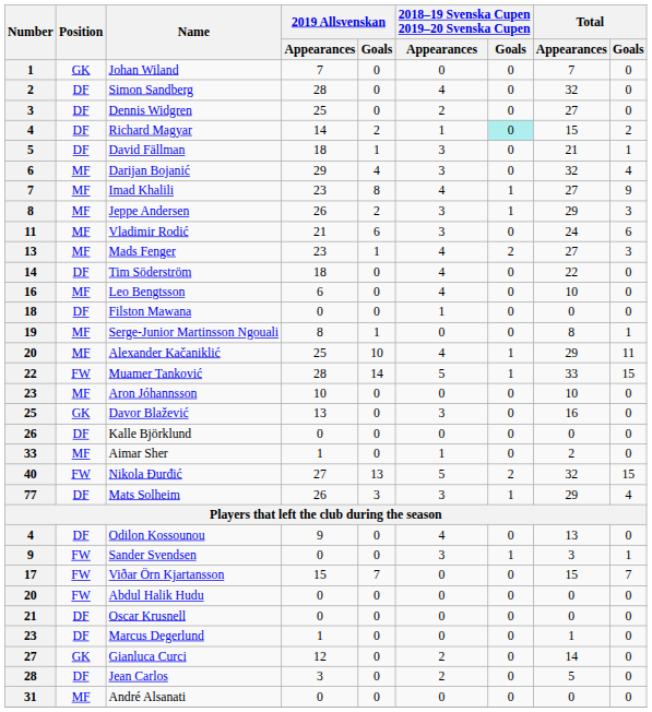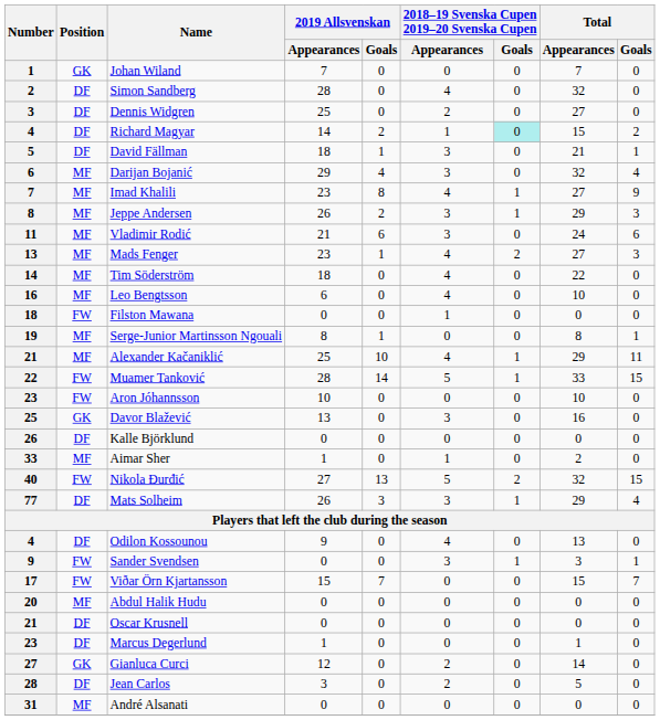 <table class="wikitable sortable plainrowheaders" style="text-align:center">
 <tr>
 <th rowspan="2" scope="col">Number</th>
 <th rowspan="2" scope="col">Position</th>
 <th rowspan="2" scope="col">Name</th>
 <th colspan="2"><a href='#'>2019 Allsvenskan</a></th>
 <th colspan="2"><a href='#'>2018–19 Svenska Cupen</a><br><a href='#'>2019–20 Svenska Cupen</a></th>
 <th colspan="2">Total</th>
 </tr>
 <tr>
 <th>Appearances</th>
 <th>Goals</th>
 <th>Appearances</th>
 <th>Goals</th>
 <th>Appearances</th>
 <th>Goals</th>
 </tr>
 <tr>
 <th style="text-align:center" scope="row">1</th>
 <td><a href='#'>GK</a></td>
 <td style="text-align:left;"><a href='#'>Johan Wiland</a><br></td>
 <td>7</td>
 <td>0<br></td>
 <td>0</td>
 <td>0<br></td>
 <td>7</td>
 <td>0</td>
 </tr>
 <tr>
 <th style="text-align:center" scope="row">2</th>
 <td><a href='#'>DF</a></td>
 <td style="text-align:left;"><a href='#'>Simon Sandberg</a><br></td>
 <td>28</td>
 <td>0<br></td>
 <td>4</td>
 <td>0<br></td>
 <td>32</td>
 <td>0</td>
 </tr>
 <tr>
 <th style="text-align:center" scope="row">3</th>
 <td><a href='#'>DF</a></td>
 <td style="text-align:left;"><a href='#'>Dennis Widgren</a><br></td>
 <td>25</td>
 <td>0<br></td>
 <td>2</td>
 <td>0<br></td>
 <td>27</td>
 <td>0</td>
 </tr>
 <tr>
 <th style="text-align:center" scope="row">4</th>
 <td><a href='#'>DF</a></td>
 <td style="text-align:left;"><a href='#'>Richard Magyar</a><br></td>
 <td>14</td>
 <td>2<br></td>
 <td>1</td>
 <td style="background: paleturquoise;">0<br></td>
 <td>15</td>
 <td>2</td>
 </tr>
 <tr>
 <th style="text-align:center" scope="row">5</th>
 <td><a href='#'>DF</a></td>
 <td style="text-align:left;"><a href='#'>David Fällman</a><br></td>
 <td>18</td>
 <td>1<br></td>
 <td>3</td>
 <td>0<br></td>
 <td>21</td>
 <td>1</td>
 </tr>
 <tr>
 <th style="text-align:center" scope="row">6</th>
 <td><a href='#'>MF</a></td>
 <td style="text-align:left;"><a href='#'>Darijan Bojanić</a><br></td>
 <td>29</td>
 <td>4<br></td>
 <td>3</td>
 <td>0<br></td>
 <td>32</td>
 <td>4</td>
 </tr>
 <tr>
 <th style="text-align:center" scope="row">7</th>
 <td><a href='#'>MF</a></td>
 <td style="text-align:left;"><a href='#'>Imad Khalili</a><br></td>
 <td>23</td>
 <td>8<br></td>
 <td>4</td>
 <td>1<br></td>
 <td>27</td>
 <td>9</td>
 </tr>
 <tr>
 <th style="text-align:center" scope="row">8</th>
 <td><a href='#'>MF</a></td>
 <td style="text-align:left;"><a href='#'>Jeppe Andersen</a><br></td>
 <td>26</td>
 <td>2<br></td>
 <td>3</td>
 <td>1<br></td>
 <td>29</td>
 <td>3</td>
 </tr>
 <tr>
 <th style="text-align:center" scope="row">11</th>
 <td><a href='#'>MF</a></td>
 <td style="text-align:left;"><a href='#'>Vladimir Rodić</a><br></td>
 <td>21</td>
 <td>6<br></td>
 <td>3</td>
 <td>0<br></td>
 <td>24</td>
 <td>6</td>
 </tr>
 <tr>
 <th style="text-align:center" scope="row">13</th>
 <td><a href='#'>MF</a></td>
 <td style="text-align:left;"><a href='#'>Mads Fenger</a><br></td>
 <td>23</td>
 <td>1<br></td>
 <td>4</td>
 <td>2<br></td>
 <td>27</td>
 <td>3</td>
 </tr>
 <tr>
 <th style="text-align:center" scope="row">14</th>
-<td><a href='#'>DF</a></td>
+<td><a href='#'>MF</a></td>
 <td style="text-align:left;"><a href='#'>Tim Söderström</a><br></td>
 <td>18</td>
 <td>0<br></td>
 <td>4</td>
 <td>0<br></td>
 <td>22</td>
 <td>0</td>
 </tr>
 <tr>
 <th style="text-align:center" scope="row">16</th>
 <td><a href='#'>MF</a></td>
 <td style="text-align:left;"><a href='#'>Leo Bengtsson</a><br></td>
 <td>6</td>
 <td>0<br></td>
 <td>4</td>
 <td>0<br></td>
 <td>10</td>
 <td>0</td>
 </tr>
 <tr>
 <th style="text-align:center" scope="row">18</th>
-<td><a href='#'>DF</a></td>
+<td><a href='#'>FW</a></td>
 <td style="text-align:left;"><a href='#'>Filston Mawana</a><br></td>
 <td>0</td>
 <td>0<br></td>
 <td>1</td>
 <td>0<br></td>
 <td>0</td>
 <td>0</td>
 </tr>
 <tr>
 <th style="text-align:center" scope="row">19</th>
 <td><a href='#'>MF</a></td>
 <td style="text-align:left;"><a href='#'>Serge-Junior Martinsson Ngouali</a><br></td>
 <td>8</td>
 <td>1<br></td>
 <td>0</td>
 <td>0<br></td>
 <td>8</td>
 <td>1</td>
 </tr>
 <tr>
-<th style="text-align:center" scope="row">20</th>
+<th style="text-align:center" scope="row">21</th>
 <td><a href='#'>MF</a></td>
 <td style="text-align:left;"><a href='#'>Alexander Kačaniklić</a><br></td>
 <td>25</td>
 <td>10<br></td>
 <td>4</td>
 <td>1<br></td>
 <td>29</td>
 <td>11</td>
 </tr>
 <tr>
 <th style="text-align:center" scope="row">22</th>
 <td><a href='#'>FW</a></td>
 <td style="text-align:left;"><a href='#'>Muamer Tanković</a><br></td>
 <td>28</td>
 <td>14<br></td>
 <td>5</td>
 <td>1<br></td>
 <td>33</td>
 <td>15</td>
 </tr>
 <tr>
 <th style="text-align:center" scope="row">23</th>
-<td><a href='#'>MF</a></td>
+<td><a href='#'>FW</a></td>
 <td style="text-align:left;"><a href='#'>Aron Jóhannsson</a><br></td>
 <td>10</td>
 <td>0<br></td>
 <td>0</td>
 <td>0<br></td>
 <td>10</td>
 <td>0</td>
 </tr>
 <tr>
 <th style="text-align:center" scope="row">25</th>
 <td><a href='#'>GK</a></td>
 <td style="text-align:left;"><a href='#'>Davor Blažević</a><br></td>
 <td>13</td>
 <td>0<br></td>
 <td>3</td>
 <td>0<br></td>
 <td>16</td>
 <td>0</td>
 </tr>
 <tr>
 <th style="text-align:center" scope="row">26</th>
 <td><a href='#'>DF</a></td>
 <td style="text-align:left;">Kalle Björklund<br></td>
 <td>0</td>
 <td>0<br></td>
 <td>0</td>
 <td>0<br></td>
 <td>0</td>
 <td>0</td>
 </tr>
 <tr>
 <th style="text-align:center" scope="row">33</th>
 <td><a href='#'>MF</a></td>
 <td style="text-align:left;">Aimar Sher<br></td>
 <td>1</td>
 <td>0<br></td>
 <td>1</td>
 <td>0<br></td>
 <td>2</td>
 <td>0</td>
 </tr>
 <tr>
 <th style="text-align:center" scope="row">40</th>
 <td><a href='#'>FW</a></td>
 <td style="text-align:left;"><a href='#'>Nikola Đurđić</a><br></td>
 <td>27</td>
 <td>13<br></td>
 <td>5</td>
 <td>2<br></td>
 <td>32</td>
 <td>15</td>
 </tr>
 <tr>
 <th style="text-align:center" scope="row">77</th>
 <td><a href='#'>DF</a></td>
 <td style="text-align:left;"><a href='#'>Mats Solheim</a><br></td>
 <td>26</td>
 <td>3<br></td>
 <td>3</td>
 <td>1<br></td>
 <td>29</td>
 <td>4</td>
 </tr>
 <tr>
 <th colspan="11" scope="col">Players that left the club during the season</th>
 </tr>
 <tr>
 <th style="text-align:center" scope="row">4</th>
 <td><a href='#'>DF</a></td>
 <td style="text-align:left;"><a href='#'>Odilon Kossounou</a><br></td>
 <td>9</td>
 <td>0<br></td>
 <td>4</td>
 <td>0<br></td>
 <td>13</td>
 <td>0</td>
 </tr>
 <tr>
 <th style="text-align:center" scope="row">9</th>
 <td><a href='#'>FW</a></td>
 <td style="text-align:left;"><a href='#'>Sander Svendsen</a><br></td>
 <td>0</td>
 <td>0<br></td>
 <td>3</td>
 <td>1<br></td>
 <td>3</td>
 <td>1</td>
 </tr>
 <tr>
 <th style="text-align:center" scope="row">17</th>
 <td><a href='#'>FW</a></td>
 <td style="text-align:left;"><a href='#'>Viðar Örn Kjartansson</a><br></td>
 <td>15</td>
 <td>7<br></td>
 <td>0</td>
 <td>0<br></td>
 <td>15</td>
 <td>7</td>
 </tr>
 <tr>
 <th style="text-align:center" scope="row">20</th>
-<td><a href='#'>FW</a></td>
+<td><a href='#'>MF</a></td>
 <td style="text-align:left;"><a href='#'>Abdul Halik Hudu</a><br></td>
 <td>0</td>
 <td>0<br></td>
 <td>0</td>
 <td>0<br></td>
 <td>0</td>
 <td>0</td>
 </tr>
 <tr>
 <th style="text-align:center" scope="row">21</th>
 <td><a href='#'>DF</a></td>
 <td style="text-align:left;"><a href='#'>Oscar Krusnell</a><br></td>
 <td>0</td>
 <td>0<br></td>
 <td>0</td>
 <td>0<br></td>
 <td>0</td>
 <td>0</td>
 </tr>
 <tr>
 <th style="text-align:center" scope="row">23</th>
 <td><a href='#'>DF</a></td>
 <td style="text-align:left;"><a href='#'>Marcus Degerlund</a><br></td>
 <td>1</td>
 <td>0<br></td>
 <td>0</td>
 <td>0<br></td>
 <td>1</td>
 <td>0</td>
 </tr>
 <tr>
 <th style="text-align:center" scope="row">27</th>
 <td><a href='#'>GK</a></td>
 <td style="text-align:left;"><a href='#'>Gianluca Curci</a><br></td>
 <td>12</td>
 <td>0<br></td>
 <td>2</td>
 <td>0<br></td>
 <td>14</td>
 <td>0</td>
 </tr>
 <tr>
 <th style="text-align:center" scope="row">28</th>
 <td><a href='#'>DF</a></td>
 <td style="text-align:left;"><a href='#'>Jean Carlos</a><br></td>
 <td>3</td>
 <td>0<br></td>
 <td>2</td>
 <td>0<br></td>
 <td>5</td>
 <td>0</td>
 </tr>
 <tr>
 <th style="text-align:center" scope="row">31</th>
 <td><a href='#'>MF</a></td>
 <td style="text-align:left;">André Alsanati<br></td>
 <td>0</td>
 <td>0<br></td>
 <td>0</td>
 <td>0<br></td>
 <td>0</td>
 <td>0</td>
 </tr>
 <tr>
 </tr>
 </table>
